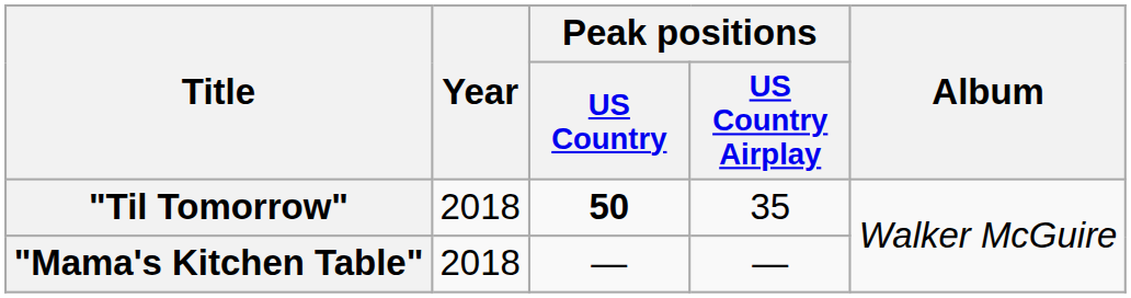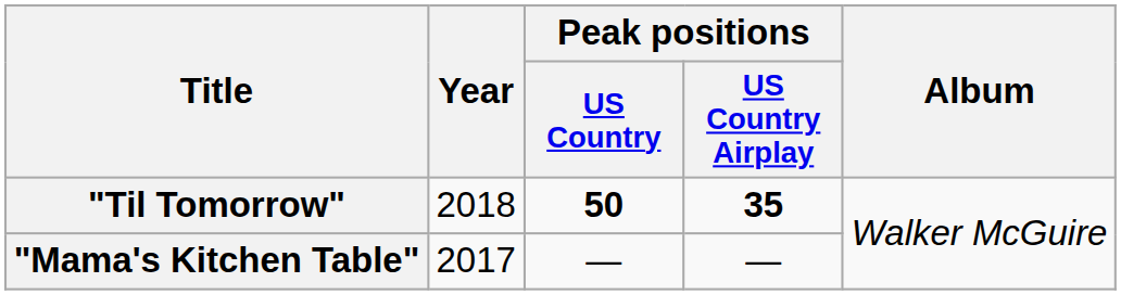 <table class="wikitable plainrowheaders" style="text-align:center;">
 <tr>
 <th scope="col" rowspan="2">Title</th>
 <th scope="col" rowspan="2">Year</th>
 <th colspan="2">Peak positions</th>
 <th scope="col" rowspan="2">Album</th>
 </tr>
 <tr style="font-size:smaller;">
 <th width="65"><a href='#'>US Country</a></th>
 <th width="65"><a href='#'>US Country Airplay</a></th>
 </tr>
 <tr>
 <th scope="row">"Til Tomorrow"</th>
 <td>2018</td>
 <td><strong>50</strong></td>
-<td>35</td>
+<td><strong>35</strong></td>
 <td rowspan=2><em>Walker McGuire</em></td>
 </tr>
 <tr>
 <th scope="row">"Mama's Kitchen Table"</th>
-<td>2018</td>
+<td>2017</td>
 <td>—</td>
 <td>—</td>
 </tr>
 </table>
